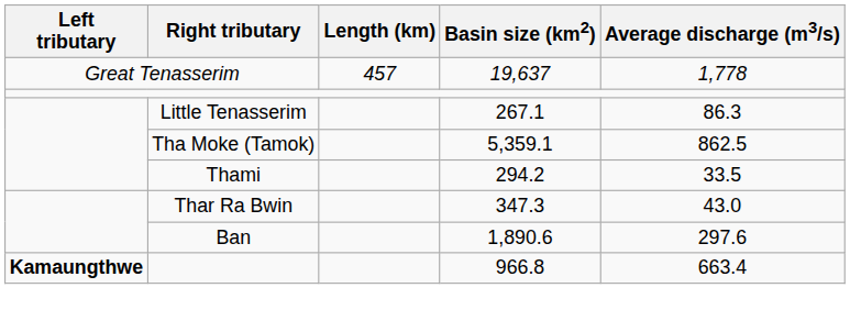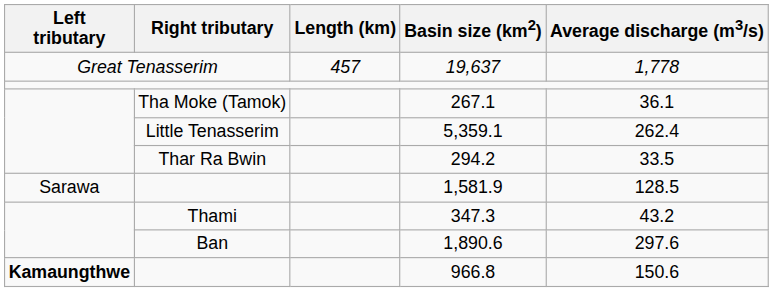 <table class="wikitable" style="text-align:center;">
 <tr>
 <th>Left<br>tributary</th>
 <th>Right tributary</th>
 <th>Length (km)</th>
 <th>Basin size (km<sup>2</sup>)</th>
 <th>Average discharge (m<sup>3</sup>/s)</th>
 </tr>
 <tr>
 <td colspan="2"><em>Great Tenasserim</em></td>
 <td><em>457</em></td>
 <td><em>19,637</em></td>
 <td><em>1,778</em></td>
 </tr>
 <tr>
 <td colspan="5"></td>
 </tr>
 <tr>
 <td rowspan="3"></td>
+<td>Tha Moke (Tamok)</td>
+<td></td>
+<td>267.1</td>
+<td>36.1</td>
+</tr>
+<tr>
 <td>Little Tenasserim</td>
 <td></td>
-<td>267.1</td>
-<td>86.3</td>
+<td>5,359.1</td>
+<td>262.4</td>
 </tr>
 <tr>
-<td>Tha Moke (Tamok)</td>
-<td></td>
-<td>5,359.1</td>
-<td>862.5</td>
-</tr>
-<tr>
-<td>Thami</td>
+<td>Thar Ra Bwin</td>
 <td></td>
 <td>294.2</td>
 <td>33.5</td>
 </tr>
 <tr>
+<td>Sarawa</td>
+<td></td>
+<td></td>
+<td>1,581.9</td>
+<td>128.5</td>
+</tr>
+<tr>
 <td rowspan="2"></td>
-<td>Thar Ra Bwin</td>
+<td>Thami</td>
 <td></td>
 <td>347.3</td>
-<td>43.0</td>
+<td>43.2</td>
 </tr>
 <tr>
 <td>Ban</td>
 <td></td>
 <td>1,890.6</td>
 <td>297.6</td>
 </tr>
 <tr>
 <td><strong>Kamaungthwe</strong></td>
 <td></td>
 <td></td>
 <td>966.8</td>
-<td>663.4</td>
+<td>150.6</td>
 </tr>
 </table>
